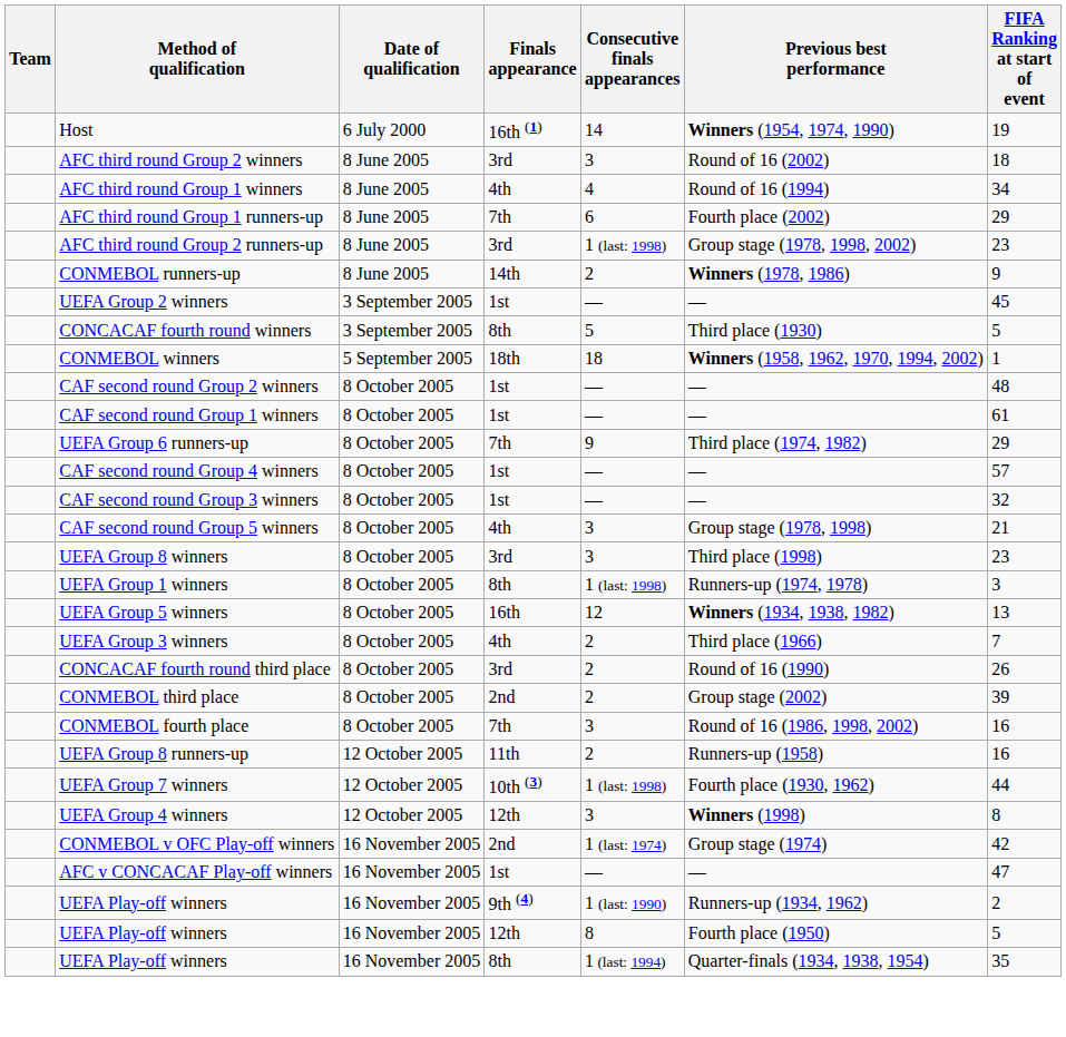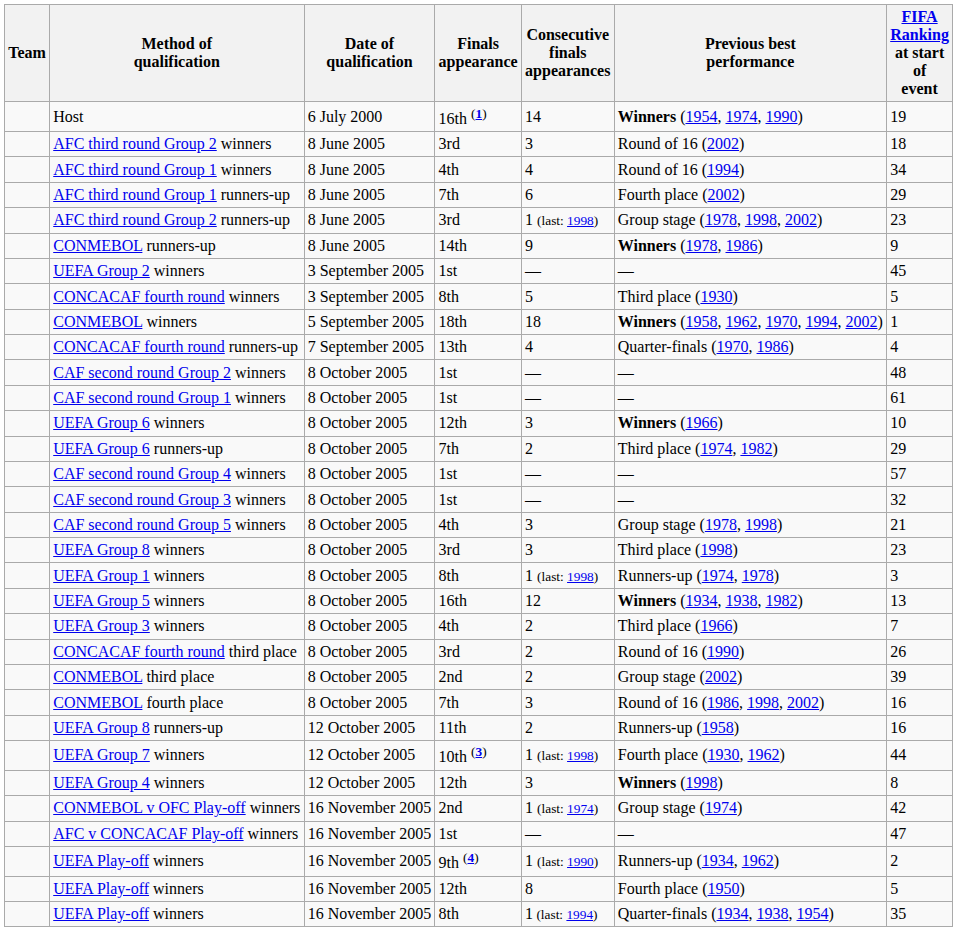 <table class="wikitable sortable" style="text-align: left;">
 <tr>
 <th>Team</th>
 <th>Method of<br>qualification</th>
 <th>Date of<br>qualification</th>
 <th>Finals<br>appearance</th>
 <th>Consecutive<br>finals<br>appearances</th>
 <th>Previous best<br>performance</th>
 <th><a href='#'>FIFA<br>Ranking</a><br>at start<br>of<br>event</th>
 </tr>
 <tr>
 <td align="left"></td>
 <td> Host</td>
 <td>6 July 2000</td>
 <td data-sort-value="16">16th <sup>(<strong><a href='#'>1</a></strong>)</sup></td>
 <td>14</td>
 <td data-sort-value="7.5"><strong>Winners</strong> (<a href='#'>1954</a>, <a href='#'>1974</a>, <a href='#'>1990</a>)</td>
 <td>19</td>
 </tr>
 <tr>
 <td align="left"></td>
 <td><a href='#'>AFC third round Group 2</a> winners</td>
 <td>8 June 2005</td>
 <td data-sort-value="3">3rd</td>
 <td>3</td>
 <td data-sort-value="2.2">Round of 16 (<a href='#'>2002</a>)</td>
 <td>18</td>
 </tr>
 <tr>
 <td align="left"></td>
 <td><a href='#'>AFC third round Group 1</a> winners</td>
 <td>8 June 2005</td>
 <td data-sort-value="4">4th</td>
 <td>4</td>
 <td data-sort-value="2.2">Round of 16 (<a href='#'>1994</a>)</td>
 <td>34</td>
 </tr>
 <tr>
 <td align="left"></td>
 <td><a href='#'>AFC third round Group 1</a> runners-up</td>
 <td>8 June 2005</td>
 <td data-sort-value="7">7th</td>
 <td>6</td>
 <td data-sort-value="1.3">Fourth place (<a href='#'>2002</a>)</td>
 <td>29</td>
 </tr>
 <tr>
 <td align="left"></td>
 <td><a href='#'>AFC third round Group 2</a> runners-up</td>
 <td>8 June 2005</td>
 <td data-sort-value="3">3rd</td>
 <td>1 <small>(last: <a href='#'>1998</a>)</small></td>
 <td data-sort-value="4.1">Group stage (<a href='#'>1978</a>, <a href='#'>1998</a>,  <a href='#'>2002</a>)</td>
 <td>23</td>
 </tr>
 <tr>
 <td align="left"></td>
 <td><a href='#'>CONMEBOL</a> runners-up</td>
 <td>8 June 2005</td>
 <td data-sort-value="14">14th</td>
-<td>2</td>
+<td>9</td>
 <td data-sort-value="6.3"><strong>Winners</strong> (<a href='#'>1978</a>, <a href='#'>1986</a>)</td>
 <td>9</td>
 </tr>
 <tr>
 <td align="left"></td>
 <td><a href='#'>UEFA Group 2</a> winners</td>
 <td>3 September 2005</td>
 <td data-sort-value="1">1st</td>
 <td>—</td>
 <td data-sort-value="7.4">—</td>
 <td>45</td>
 </tr>
 <tr>
 <td align="left"></td>
 <td><a href='#'>CONCACAF fourth round</a> winners</td>
 <td>3 September 2005</td>
 <td data-sort-value="8">8th</td>
 <td>5</td>
 <td data-sort-value="7.4">Third place (<a href='#'>1930</a>)</td>
 <td>5</td>
 </tr>
 <tr>
 <td align="left"></td>
 <td><a href='#'>CONMEBOL</a> winners</td>
 <td>5 September 2005</td>
 <td data-sort-value="18">18th</td>
 <td>18</td>
 <td data-sort-value="2.1"><strong>Winners</strong> (<a href='#'>1958</a>, <a href='#'>1962</a>, <a href='#'>1970</a>, <a href='#'>1994</a>, <a href='#'>2002</a>)</td>
 <td>1</td>
 </tr>
 <tr>
 <td align="left"></td>
+<td><a href='#'>CONCACAF fourth round</a> runners-up</td>
+<td>7 September 2005</td>
+<td data-sort-value="14">13th</td>
+<td>4</td>
+<td data-sort-value="5.1">Quarter-finals (<a href='#'>1970</a>, <a href='#'>1986</a>)</td>
+<td>4</td>
+</tr>
+<tr>
+<td align="left"></td>
 <td><a href='#'>CAF second round Group 2</a> winners</td>
 <td>8 October 2005</td>
 <td data-sort-value="1">1st</td>
 <td>—</td>
 <td data-sort-value="4.1">—</td>
 <td>48</td>
 </tr>
 <tr>
 <td align="left"></td>
 <td><a href='#'>CAF second round Group 1</a> winners</td>
 <td>8 October 2005</td>
 <td data-sort-value="1">1st</td>
 <td>—</td>
 <td data-sort-value="4.1">—</td>
 <td>61</td>
 </tr>
 <tr>
 <td align="left"></td>
+<td><a href='#'>UEFA Group 6</a> winners</td>
+<td>8 October 2005</td>
+<td data-sort-value="12">12th</td>
+<td>3</td>
+<td data-sort-value="4.1"><strong>Winners</strong> (<a href='#'>1966</a>)</td>
+<td>10</td>
+</tr>
+<tr>
+<td align="left"></td>
 <td><a href='#'>UEFA Group 6</a> runners-up</td>
 <td>8 October 2005</td>
 <td data-sort-value="12">7th</td>
-<td>9</td>
+<td>2</td>
 <td data-sort-value="4.1">Third place (<a href='#'>1974</a>, <a href='#'>1982</a>)</td>
 <td>29</td>
 </tr>
 <tr>
 <td align="left"></td>
 <td><a href='#'>CAF second round Group 4</a> winners</td>
 <td>8 October 2005</td>
 <td data-sort-value="1">1st</td>
 <td>—</td>
 <td data-sort-value="4.1">—</td>
 <td>57</td>
 </tr>
 <tr>
 <td align="left"></td>
 <td><a href='#'>CAF second round Group 3</a> winners</td>
 <td>8 October 2005</td>
 <td data-sort-value="1">1st</td>
 <td>—</td>
 <td data-sort-value="4.1">—</td>
 <td>32</td>
 </tr>
 <tr>
 <td align="left"></td>
 <td><a href='#'>CAF second round Group 5</a> winners</td>
 <td>8 October 2005</td>
 <td data-sort-value="4">4th</td>
 <td>3</td>
 <td data-sort-value="1.3">Group stage (<a href='#'>1978</a>, <a href='#'>1998</a>)</td>
 <td>21</td>
 </tr>
 <tr>
 <td align="left"></td>
 <td><a href='#'>UEFA Group 8</a> winners</td>
 <td>8 October 2005</td>
 <td data-sort-value="3">3rd</td>
 <td>3</td>
 <td data-sort-value="3.3">Third place (<a href='#'>1998</a>)</td>
 <td>23</td>
 </tr>
 <tr>
 <td align="left"></td>
 <td><a href='#'>UEFA Group 1</a> winners</td>
 <td>8 October 2005</td>
 <td data-sort-value="8">8th</td>
 <td>1 <small>(last: <a href='#'>1998</a>)</small></td>
 <td data-sort-value="3.3">Runners-up (<a href='#'>1974</a>, <a href='#'>1978</a>)</td>
 <td>3</td>
 </tr>
 <tr>
 <td align="left"></td>
 <td><a href='#'>UEFA Group 5</a> winners</td>
 <td>8 October 2005</td>
 <td data-sort-value="16">16th</td>
 <td>12</td>
 <td data-sort-value="7.3"><strong>Winners</strong> (<a href='#'>1934</a>, <a href='#'>1938</a>, <a href='#'>1982</a>)</td>
 <td>13</td>
 </tr>
 <tr>
 <td align="left"></td>
 <td><a href='#'>UEFA Group 3</a> winners</td>
 <td>8 October 2005</td>
 <td data-sort-value="4">4th</td>
 <td>2</td>
 <td data-sort-value="7.3">Third place (<a href='#'>1966</a>)</td>
 <td>7</td>
 </tr>
 <tr>
 <td align="left"></td>
 <td><a href='#'>CONCACAF fourth round</a> third place</td>
 <td>8 October 2005</td>
 <td data-sort-value="3">3rd</td>
 <td>2</td>
 <td data-sort-value="5.1">Round of 16 (<a href='#'>1990</a>)</td>
 <td>26</td>
 </tr>
 <tr>
 <td align="left"></td>
 <td><a href='#'>CONMEBOL</a> third place</td>
 <td>8 October 2005</td>
 <td data-sort-value="2">2nd</td>
 <td>2</td>
 <td data-sort-value="2.1">Group stage (<a href='#'>2002</a>)</td>
 <td>39</td>
 </tr>
 <tr>
 <td align="left"></td>
 <td><a href='#'>CONMEBOL</a> fourth place</td>
 <td>8 October 2005</td>
 <td data-sort-value="7">7th</td>
 <td>3</td>
 <td data-sort-value="2.1">Round of 16 (<a href='#'>1986</a>, <a href='#'>1998</a>, <a href='#'>2002</a>)</td>
 <td>16</td>
 </tr>
 <tr>
 <td align="left"></td>
 <td><a href='#'>UEFA Group 8</a> runners-up</td>
 <td>12 October 2005</td>
 <td data-sort-value="11">11th</td>
 <td>2</td>
 <td data-sort-value="7.3">Runners-up (<a href='#'>1958</a>)</td>
 <td>16</td>
 </tr>
 <tr>
 <td align="left"></td>
 <td><a href='#'>UEFA Group 7</a> winners</td>
 <td>12 October 2005</td>
 <td data-sort-value="2">10th <sup>(<strong><a href='#'>3</a></strong>)</sup></td>
 <td>1 <small>(last: <a href='#'>1998</a>)</small></td>
 <td data-sort-value="7.3">Fourth place (<a href='#'>1930</a>, <a href='#'>1962</a>)</td>
 <td>44</td>
 </tr>
 <tr>
 <td align="left"></td>
 <td><a href='#'>UEFA Group 4</a> winners</td>
 <td>12 October 2005</td>
 <td data-sort-value="12">12th</td>
 <td>3</td>
 <td data-sort-value="7.3"><strong>Winners</strong> (<a href='#'>1998</a>)</td>
 <td>8</td>
 </tr>
 <tr>
 <td align="left"></td>
 <td><a href='#'>CONMEBOL v OFC Play-off</a> winners</td>
 <td>16 November 2005</td>
 <td>2nd</td>
 <td>1  <small>(last: <a href='#'>1974</a>)</small></td>
 <td data-sort-value="7.2">Group stage (<a href='#'>1974</a>)</td>
 <td>42</td>
 </tr>
 <tr>
 <td align="left"></td>
 <td><a href='#'>AFC v CONCACAF Play-off</a> winners</td>
 <td>16 November 2005</td>
 <td>1st</td>
 <td>—</td>
 <td data-sort-value="3.3">—</td>
 <td>47</td>
 </tr>
 <tr>
 <td align="left"></td>
 <td><a href='#'>UEFA Play-off</a> winners</td>
 <td>16 November 2005</td>
 <td data-sort-value="9">9th <sup>(<strong><a href='#'>4</a></strong>)</sup></td>
 <td>1 <small>(last: <a href='#'>1990</a>)</small></td>
 <td data-sort-value="7.3">Runners-up (<a href='#'>1934</a>, <a href='#'>1962</a>)</td>
 <td>2</td>
 </tr>
 <tr>
 <td align="left"></td>
 <td><a href='#'>UEFA Play-off</a> winners</td>
 <td>16 November 2005</td>
 <td data-sort-value="12">12th</td>
 <td>8</td>
 <td data-sort-value="7.3">Fourth place (<a href='#'>1950</a>)</td>
 <td>5</td>
 </tr>
 <tr>
 <td align="left"></td>
 <td><a href='#'>UEFA Play-off</a> winners</td>
 <td>16 November 2005</td>
 <td data-sort-value="8">8th</td>
 <td>1<small> (last: <a href='#'>1994</a>)</small></td>
 <td data-sort-value="7.3">Quarter-finals (<a href='#'>1934</a>, <a href='#'>1938</a>, <a href='#'>1954</a>)</td>
 <td>35</td>
 </tr>
 <tr>
 </tr>
 </table>
